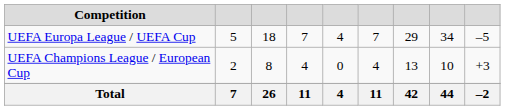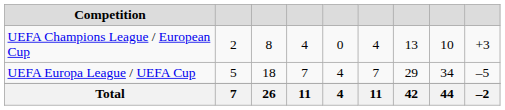 <table class="wikitable" style="text-align: center;">
 <tr>
 <th width="244" style="background:#DCDCDC">Competition</th>
 <th width="35" style="background:#DCDCDC"></th>
 <th width="35" style="background:#DCDCDC"></th>
 <th width="35" style="background:#DCDCDC"></th>
 <th width="35" style="background:#DCDCDC"></th>
 <th width="35" style="background:#DCDCDC"></th>
 <th width="35" style="background:#DCDCDC"></th>
 <th width="35" style="background:#DCDCDC"></th>
 <th width="35" style="background:#DCDCDC"></th>
 </tr>
 <tr>
+<td align=left><a href='#'>UEFA Champions League</a> / <a href='#'>European Cup</a></td>
+<td>2</td>
+<td>8</td>
+<td>4</td>
+<td>0</td>
+<td>4</td>
+<td>13</td>
+<td>10</td>
+<td>+3</td>
+</tr>
+<tr>
 <td align=left><a href='#'>UEFA Europa League</a> / <a href='#'>UEFA Cup</a></td>
 <td>5</td>
 <td>18</td>
 <td>7</td>
 <td>4</td>
 <td>7</td>
 <td>29</td>
 <td>34</td>
 <td>–5</td>
-</tr>
-<tr>
-<td align=left><a href='#'>UEFA Champions League</a> / <a href='#'>European Cup</a></td>
-<td>2</td>
-<td>8</td>
-<td>4</td>
-<td>0</td>
-<td>4</td>
-<td>13</td>
-<td>10</td>
-<td>+3</td>
 </tr>
 <tr>
 </tr>
 <tr class="sortbottom">
 <th>Total</th>
 <th>7</th>
 <th>26</th>
 <th>11</th>
 <th>4</th>
 <th>11</th>
 <th>42</th>
 <th>44</th>
 <th>–2</th>
 </tr>
 </table>
